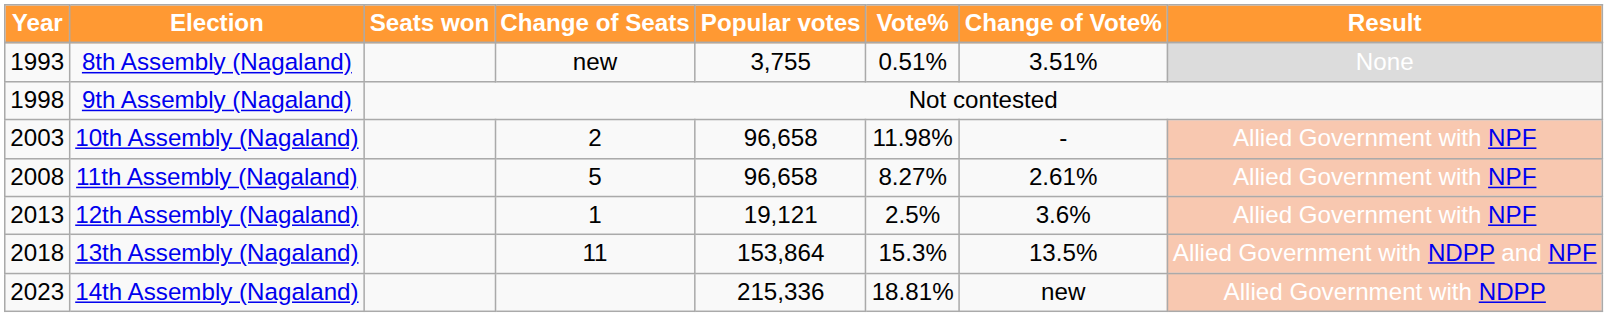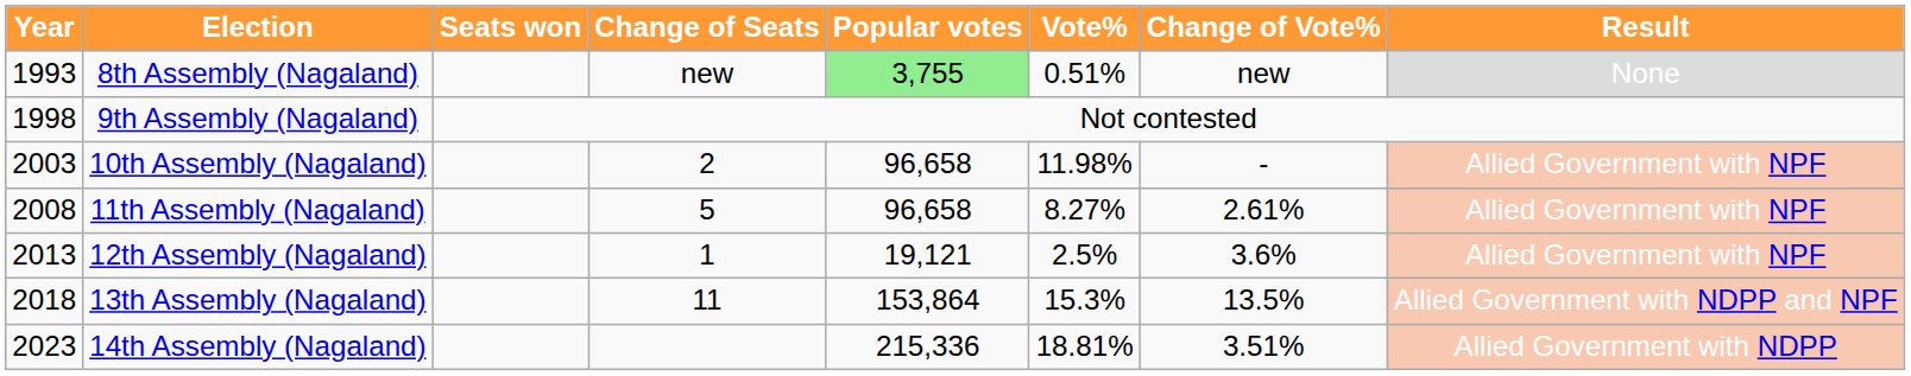 <table class="wikitable sortable">
 <tr>
 <th style="background-color:#FF9933; color:white">Year</th>
 <th style="background-color:#FF9933; color:white">Election</th>
 <th style="background-color:#FF9933; color:white">Seats won</th>
 <th style="background-color:#FF9933; color:white">Change of Seats</th>
 <th style="background-color:#FF9933; color:white">Popular votes</th>
 <th style="background-color:#FF9933; color:white">Vote%</th>
 <th style="background-color:#FF9933; color:white">Change of Vote%</th>
 <th style="background-color:#FF9933; color:white">Result</th>
 </tr>
 <tr>
 </tr>
 <tr style="text-align:center;">
 <td>1993</td>
 <td><a href='#'>8th Assembly (Nagaland)</a></td>
 <td></td>
 <td>new</td>
-<td>3,755</td>
+<td style="background: lightgreen;">3,755</td>
 <td>0.51%</td>
-<td> 3.51%</td>
+<td>new</td>
 <td style="background-color:#DCDCDC; color:white">None</td>
 </tr>
 <tr style="text-align:center;">
 <td>1998</td>
 <td><a href='#'>9th Assembly (Nagaland)</a></td>
 <td colspan=6>Not contested</td>
 </tr>
 <tr style="text-align:center;">
 <td>2003</td>
 <td><a href='#'>10th Assembly (Nagaland)</a></td>
 <td></td>
 <td> 2</td>
 <td>96,658</td>
 <td>11.98%</td>
 <td>-</td>
 <td style="background-color:#F8C8B0; color:white">Allied Government with <a href='#'>NPF</a></td>
 </tr>
 <tr style="text-align:center;">
 <td>2008</td>
 <td><a href='#'>11th Assembly (Nagaland)</a></td>
 <td></td>
 <td> 5</td>
 <td>96,658</td>
 <td>8.27%</td>
 <td> 2.61%</td>
 <td style="background-color:#F8C8B0; color:white">Allied Government with <a href='#'>NPF</a></td>
 </tr>
 <tr style="text-align:center;">
 <td>2013</td>
 <td><a href='#'>12th Assembly (Nagaland)</a></td>
 <td></td>
 <td> 1</td>
 <td>19,121</td>
 <td>2.5%</td>
 <td> 3.6%</td>
 <td style="background-color:#F8C8B0; color:white">Allied Government with <a href='#'>NPF</a></td>
 </tr>
 <tr style="text-align:center;">
 <td>2018</td>
 <td><a href='#'>13th Assembly (Nagaland)</a></td>
 <td></td>
 <td> 11</td>
 <td>153,864</td>
 <td>15.3%</td>
 <td> 13.5%</td>
 <td style="background-color:#F8C8B0; color:white">Allied Government with <a href='#'>NDPP</a> and <a href='#'>NPF</a></td>
 </tr>
 <tr style="text-align:center;">
 <td>2023</td>
 <td><a href='#'>14th Assembly (Nagaland)</a></td>
 <td></td>
 <td></td>
 <td>215,336</td>
 <td>18.81%</td>
-<td>new</td>
+<td> 3.51%</td>
 <td style="background-color:#F8C8B0; color:white">Allied Government with <a href='#'>NDPP</a></td>
 </tr>
 </table>
